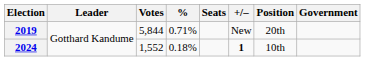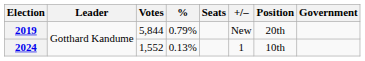 <table class="wikitable" style="text-align:center">
 <tr>
 <th>Election</th>
 <th>Leader</th>
 <th><strong>Votes</strong></th>
 <th><strong>%</strong></th>
 <th><strong>Seats</strong></th>
 <th>+/–</th>
 <th><strong>Position</strong></th>
 <th>Government</th>
 </tr>
 <tr>
 <th><a href='#'>2019</a></th>
 <td rowspan="2">Gotthard Kandume</td>
 <td>5,844</td>
-<td>0.71%</td>
+<td>0.79%</td>
 <td></td>
 <td>New</td>
 <td> 20th</td>
 <td></td>
 </tr>
 <tr>
 <th><a href='#'>2024</a></th>
 <td>1,552</td>
-<td>0.18%</td>
+<td>0.13%</td>
 <td></td>
-<td><strong> 1</strong></td>
+<td> 1</td>
 <td> 10th</td>
 <td></td>
 </tr>
 </table>
